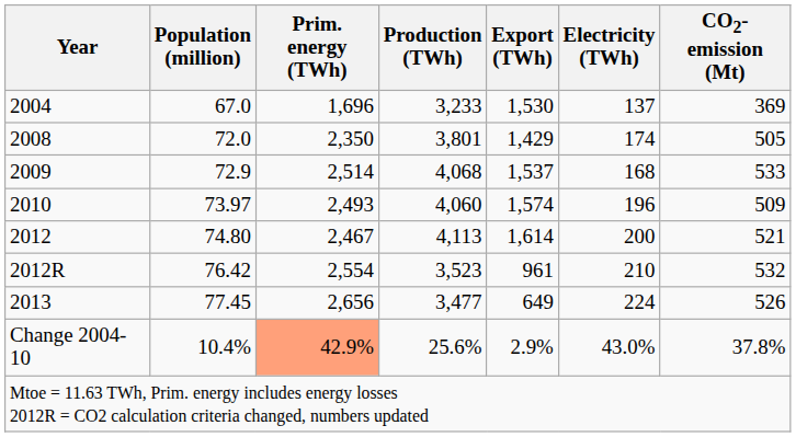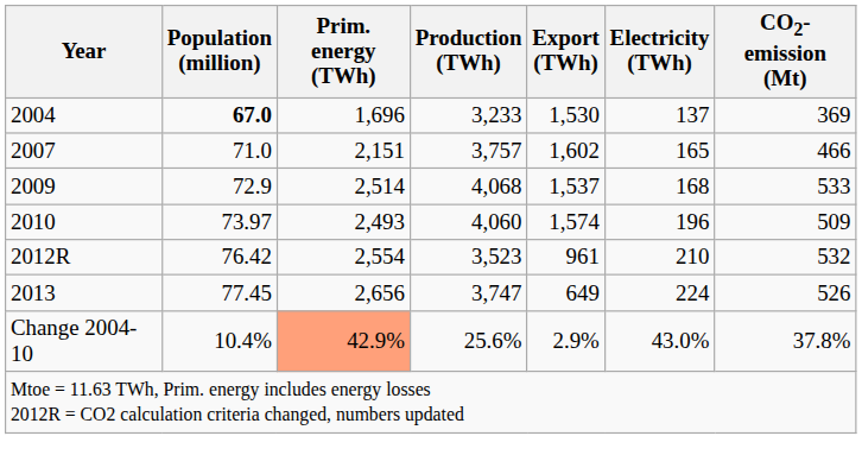 <table class="wikitable" style="text-align:right">
 <tr>
 <th>Year</th>
 <th>Population<br> (million)</th>
 <th>Prim. energy<br> (TWh)</th>
 <th>Production<br> (TWh)</th>
 <th>Export<br> (TWh)</th>
 <th>Electricity<br> (TWh)</th>
 <th>CO<sub>2</sub>-emission<br> (Mt)</th>
 </tr>
 <tr>
 <td style="text-align:left;">2004</td>
-<td>67.0</td>
+<td><strong>67.0</strong></td>
 <td>1,696</td>
 <td>3,233</td>
 <td>1,530</td>
 <td>137</td>
 <td>369</td>
 </tr>
 <tr>
-<td style="text-align:left;">2008</td>
-<td>72.0</td>
-<td>2,350</td>
-<td>3,801</td>
-<td>1,429</td>
-<td>174</td>
-<td>505</td>
+<td style="text-align:left;">2007</td>
+<td>71.0</td>
+<td>2,151</td>
+<td>3,757</td>
+<td>1,602</td>
+<td>165</td>
+<td>466</td>
 </tr>
 <tr>
 <td style="text-align:left;">2009</td>
 <td>72.9</td>
 <td>2,514</td>
 <td>4,068</td>
 <td>1,537</td>
 <td>168</td>
 <td>533</td>
 </tr>
 <tr>
 <td style="text-align:left;">2010</td>
 <td>73.97</td>
 <td>2,493</td>
 <td>4,060</td>
 <td>1,574</td>
 <td>196</td>
 <td>509</td>
 </tr>
 <tr>
-<td style="text-align:left;">2012</td>
-<td>74.80</td>
-<td>2,467</td>
-<td>4,113</td>
-<td>1,614</td>
-<td>200</td>
-<td>521</td>
-</tr>
-<tr>
 <td style="text-align:left;">2012R</td>
 <td>76.42</td>
 <td>2,554</td>
 <td>3,523</td>
 <td>961</td>
 <td>210</td>
 <td>532</td>
 </tr>
 <tr>
 <td style="text-align:left;">2013</td>
 <td>77.45</td>
 <td>2,656</td>
-<td>3,477</td>
+<td>3,747</td>
 <td>649</td>
 <td>224</td>
 <td>526</td>
 </tr>
 <tr>
 <td style="text-align:left;">Change 2004-10</td>
 <td>10.4%</td>
 <td style="background: lightsalmon;">42.9%</td>
 <td>25.6%</td>
 <td>2.9%</td>
 <td>43.0%</td>
 <td>37.8%</td>
 </tr>
 <tr>
 <td style="text-align:left;" colspan="7"><small> Mtoe = 11.63 TWh,  Prim. energy includes energy losses</small><br><small>2012R = CO2 calculation criteria changed, numbers updated </small></td>
 </tr>
 </table>
